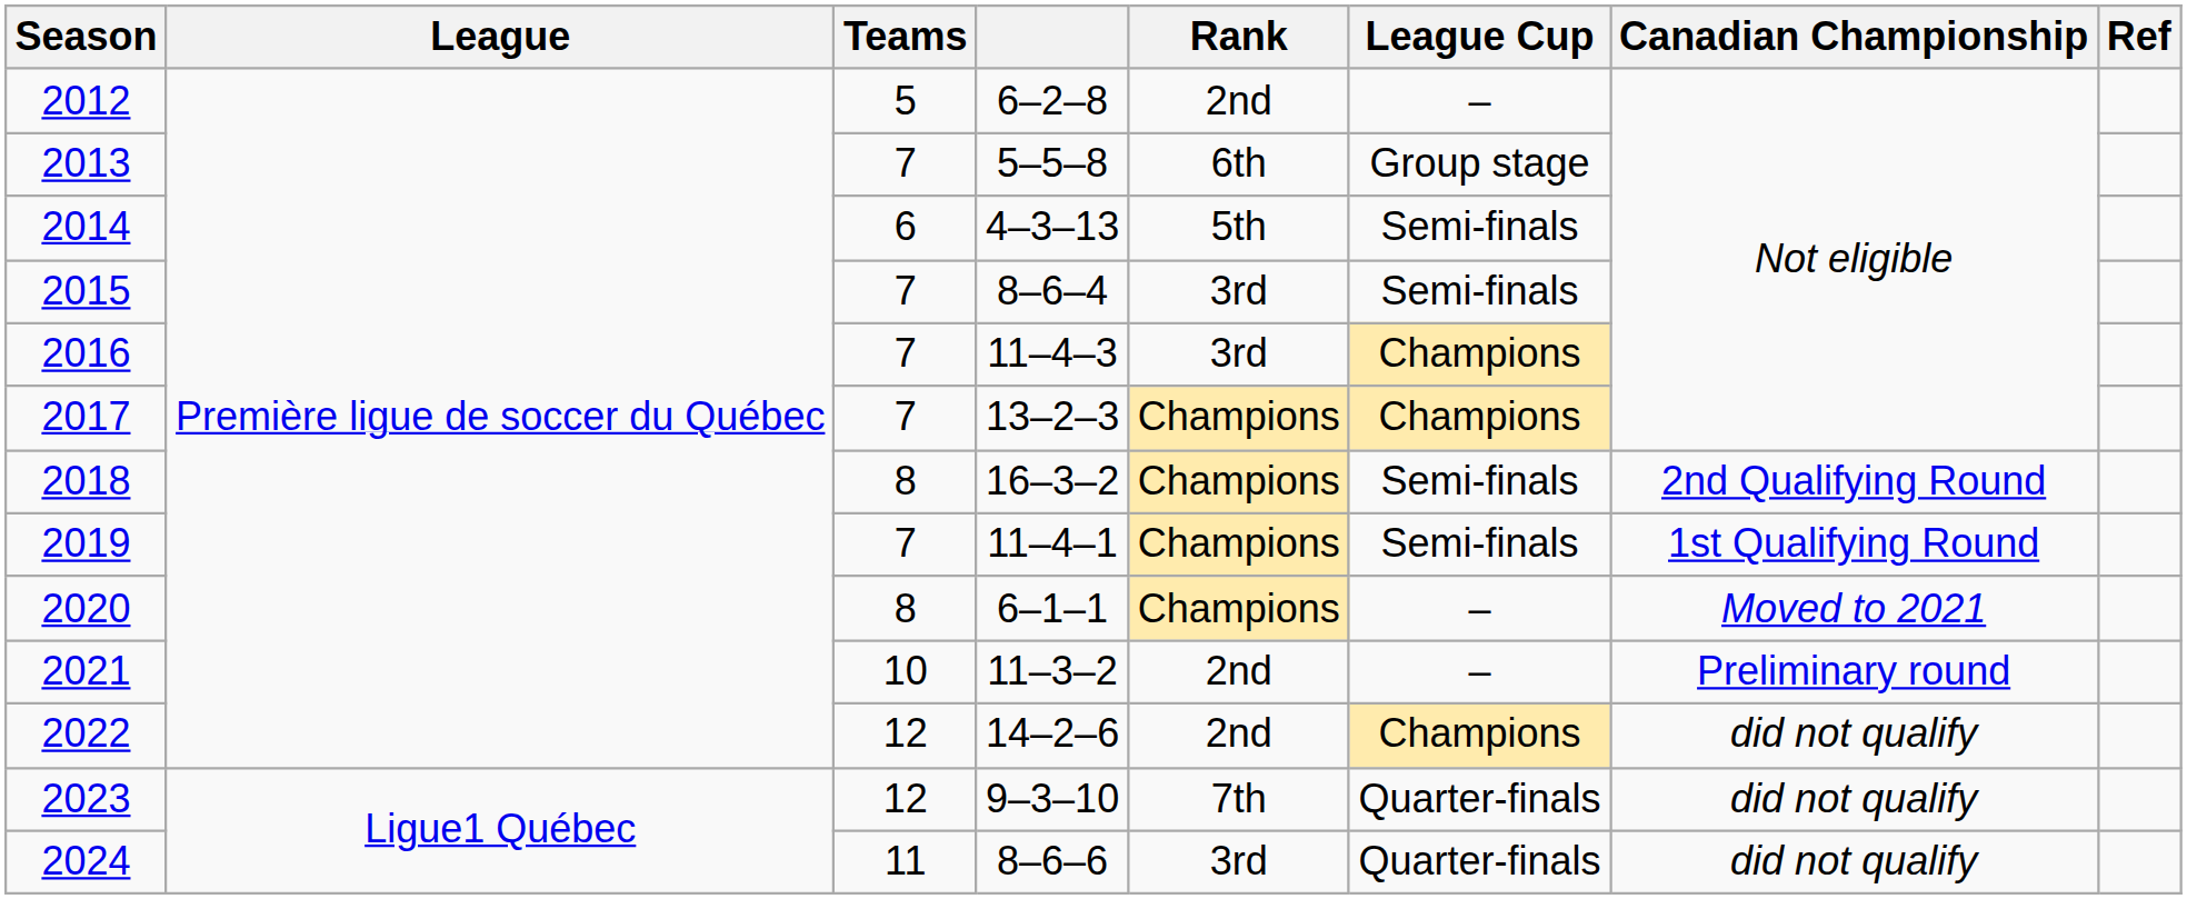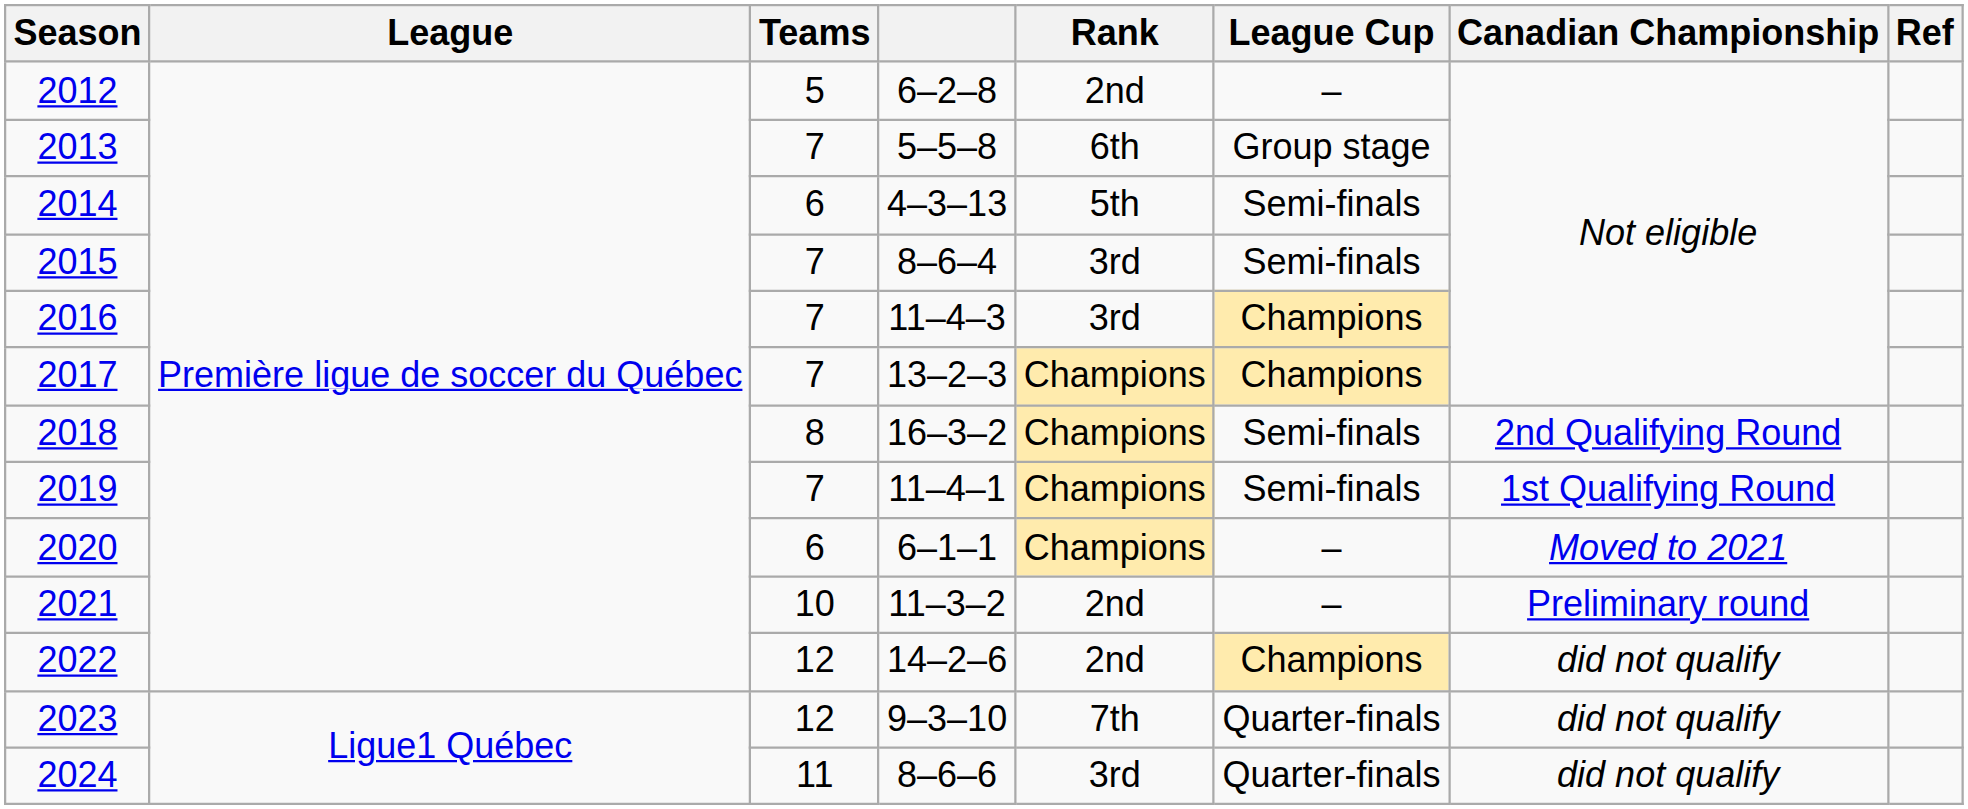 <table class="wikitable" style="text-align: center;">
 <tr>
 <th>Season</th>
 <th>League</th>
 <th>Teams</th>
 <th></th>
 <th>Rank</th>
 <th>League Cup</th>
 <th>Canadian Championship</th>
 <th>Ref</th>
 </tr>
 <tr>
 <td><a href='#'>2012</a></td>
 <td rowspan="11"><a href='#'>Première ligue de soccer du Québec</a></td>
 <td>5</td>
 <td>6–2–8</td>
 <td>2nd</td>
 <td>–</td>
 <td rowspan="6"><em>Not eligible</em></td>
 <td></td>
 </tr>
 <tr>
 <td><a href='#'>2013</a></td>
 <td>7</td>
 <td>5–5–8</td>
 <td>6th</td>
 <td>Group stage</td>
 <td></td>
 </tr>
 <tr>
 <td><a href='#'>2014</a></td>
 <td>6</td>
 <td>4–3–13</td>
 <td>5th</td>
 <td>Semi-finals</td>
 <td></td>
 </tr>
 <tr>
 <td><a href='#'>2015</a></td>
 <td>7</td>
 <td>8–6–4</td>
 <td>3rd</td>
 <td>Semi-finals</td>
 <td></td>
 </tr>
 <tr>
 <td><a href='#'>2016</a></td>
 <td>7</td>
 <td>11–4–3</td>
 <td>3rd</td>
 <td bgcolor="FFEBAD">Champions</td>
 <td></td>
 </tr>
 <tr>
 <td><a href='#'>2017</a></td>
 <td>7</td>
 <td>13–2–3</td>
 <td bgcolor="FFEBAD">Champions</td>
 <td bgcolor="FFEBAD">Champions</td>
 <td></td>
 </tr>
 <tr>
 <td><a href='#'>2018</a></td>
 <td>8</td>
 <td>16–3–2</td>
 <td bgcolor="FFEBAD">Champions</td>
 <td>Semi-finals</td>
 <td><a href='#'>2nd Qualifying Round</a></td>
 <td></td>
 </tr>
 <tr>
 <td><a href='#'>2019</a></td>
 <td>7</td>
 <td>11–4–1</td>
 <td bgcolor="FFEBAD">Champions</td>
 <td>Semi-finals</td>
 <td><a href='#'>1st Qualifying Round</a></td>
 <td></td>
 </tr>
 <tr>
 <td><a href='#'>2020</a></td>
-<td>8</td>
+<td>6</td>
 <td>6–1–1</td>
 <td bgcolor="FFEBAD">Champions</td>
 <td>–</td>
 <td><em><a href='#'>Moved to 2021</a></em></td>
 <td></td>
 </tr>
 <tr>
 <td><a href='#'>2021</a></td>
 <td>10</td>
 <td>11–3–2</td>
 <td>2nd</td>
 <td>–</td>
 <td><a href='#'>Preliminary round</a></td>
 <td></td>
 </tr>
 <tr>
 <td><a href='#'>2022</a></td>
 <td>12</td>
 <td>14–2–6</td>
 <td>2nd</td>
 <td bgcolor="FFEBAD">Champions</td>
 <td><em>did not qualify</em></td>
 <td></td>
 </tr>
 <tr>
 <td><a href='#'>2023</a></td>
 <td rowspan=2><a href='#'>Ligue1 Québec</a></td>
 <td>12</td>
 <td>9–3–10</td>
 <td>7th</td>
 <td>Quarter-finals</td>
 <td><em>did not qualify</em></td>
 <td></td>
 </tr>
 <tr>
 <td><a href='#'>2024</a></td>
 <td>11</td>
 <td>8–6–6</td>
 <td>3rd</td>
 <td>Quarter-finals</td>
 <td><em>did not qualify</em></td>
 <td></td>
 </tr>
 </table>
